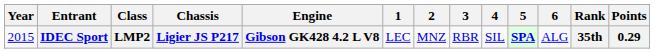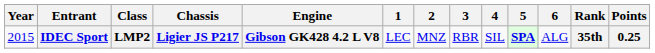 <table class="wikitable" style="text-align:center; font-size:85%">
 <tr>
 <th>Year</th>
 <th>Entrant</th>
 <th>Class</th>
 <th>Chassis</th>
 <th>Engine</th>
 <th>1</th>
 <th>2</th>
 <th>3</th>
 <th>4</th>
 <th>5</th>
 <th>6</th>
 <th>Rank</th>
 <th>Points</th>
 </tr>
 <tr>
 <td><a href='#'>2015</a></td>
 <th nowrap><a href='#'>IDEC Sport</a></th>
 <th>LMP2</th>
 <th nowrap><a href='#'>Ligier JS P217</a></th>
 <th nowrap><a href='#'>Gibson</a> GK428 4.2 L V8</th>
 <td><a href='#'>LEC</a></td>
 <td><a href='#'>MNZ</a></td>
 <td><a href='#'>RBR</a></td>
 <td><a href='#'>SIL</a></td>
 <td style="background:#DFFFDF;"><strong><a href='#'>SPA</a><br></strong></td>
 <td><a href='#'>ALG</a></td>
 <th>35th</th>
-<th>0.29</th>
+<th>0.25</th>
 </tr>
 </table>
